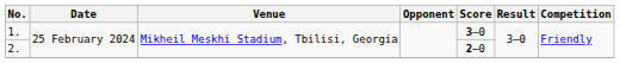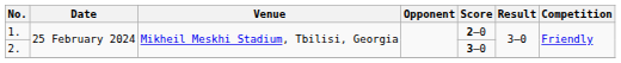 <table class="wikitable">
 <tr>
 <th>No.</th>
 <th>Date</th>
 <th>Venue</th>
 <th>Opponent</th>
 <th>Score</th>
 <th>Result</th>
 <th>Competition</th>
 </tr>
 <tr>
 <td>1.</td>
 <td rowspan=2>25 February 2024</td>
 <td rowspan=2><a href='#'>Mikheil Meskhi Stadium</a>, Tbilisi, Georgia</td>
 <td rowspan=2></td>
-<td align=center><strong>3</strong>–0</td>
+<td align=center><strong>2</strong>–0</td>
 <td rowspan=2 align=center>3–0</td>
 <td rowspan=2><a href='#'>Friendly</a></td>
 </tr>
 <tr>
 <td>2.</td>
-<td align=center><strong>2</strong>–0</td>
+<td align=center><strong>3</strong>–0</td>
 </tr>
 <tr>
 </tr>
 </table>
